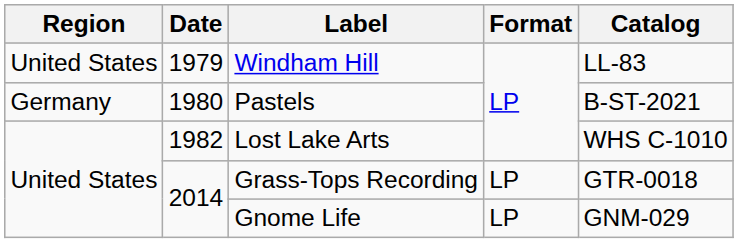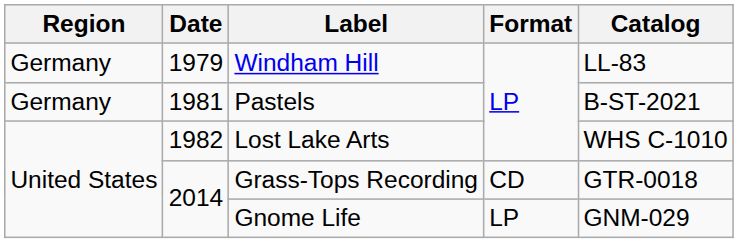 <table class="wikitable">
 <tr>
 <th>Region</th>
 <th>Date</th>
 <th>Label</th>
 <th>Format</th>
 <th>Catalog</th>
 </tr>
 <tr>
-<td>United States</td>
+<td>Germany</td>
 <td>1979</td>
 <td><a href='#'>Windham Hill</a></td>
 <td rowspan="3"><a href='#'>LP</a></td>
 <td>LL-83</td>
 </tr>
 <tr>
 <td>Germany</td>
-<td>1980</td>
+<td>1981</td>
 <td>Pastels</td>
 <td>B-ST-2021</td>
 </tr>
 <tr>
 <td rowspan="3">United States</td>
 <td>1982</td>
 <td>Lost Lake Arts</td>
 <td>WHS C-1010</td>
 </tr>
 <tr>
 <td rowspan="2">2014</td>
 <td>Grass-Tops Recording</td>
-<td>LP</td>
+<td>CD</td>
 <td>GTR-0018</td>
 </tr>
 <tr>
 <td>Gnome Life</td>
 <td>LP</td>
 <td>GNM-029</td>
 </tr>
 </table>
